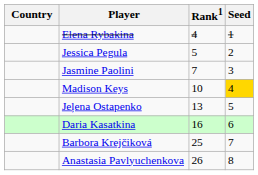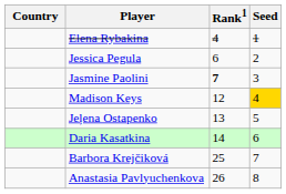 <table class="wikitable" border="1">
 <tr>
 <th width="70">Country</th>
 <th width="175">Player</th>
 <th>Rank<sup>1</sup></th>
 <th>Seed</th>
 </tr>
 <tr>
 <td><s></s></td>
 <td><s><a href='#'>Elena Rybakina</a></s></td>
 <td><s>4</s></td>
 <td><s>1</s></td>
 </tr>
 <tr>
 <td></td>
 <td><a href='#'>Jessica Pegula</a></td>
-<td>5</td>
+<td>6</td>
 <td>2</td>
 </tr>
 <tr>
 <td></td>
 <td><a href='#'>Jasmine Paolini</a></td>
-<td>7</td>
+<td><strong>7</strong></td>
 <td>3</td>
 </tr>
 <tr>
 <td></td>
 <td><a href='#'>Madison Keys</a></td>
-<td>10</td>
+<td>12</td>
 <td style="background: gold;">4</td>
 </tr>
 <tr>
 <td></td>
 <td><a href='#'>Jeļena Ostapenko</a></td>
 <td>13</td>
 <td>5</td>
 </tr>
 <tr style="background:#cfc;">
 <td></td>
 <td><a href='#'>Daria Kasatkina</a></td>
-<td>16</td>
+<td>14</td>
 <td>6</td>
 </tr>
 <tr>
 <td></td>
 <td><a href='#'>Barbora Krejčiková</a></td>
 <td>25</td>
 <td>7</td>
 </tr>
 <tr>
 <td></td>
 <td><a href='#'>Anastasia Pavlyuchenkova</a></td>
 <td>26</td>
 <td>8</td>
 </tr>
 </table>
